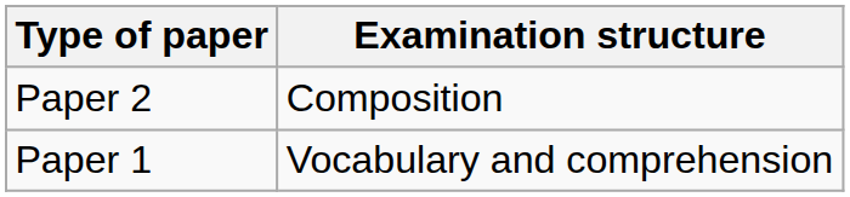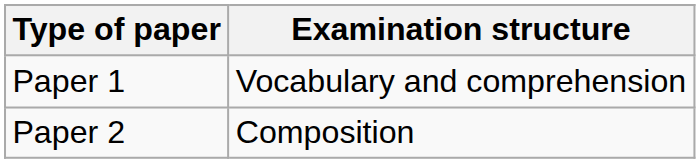 <table class="wikitable">
 <tr>
 <th>Type of paper</th>
 <th>Examination structure</th>
 </tr>
 <tr>
+<td>Paper 1</td>
+<td>Vocabulary and comprehension</td>
+</tr>
+<tr>
 <td>Paper 2</td>
 <td>Composition</td>
 </tr>
-<tr>
-<td>Paper 1</td>
-<td>Vocabulary and comprehension</td>
-</tr>
 </table>
